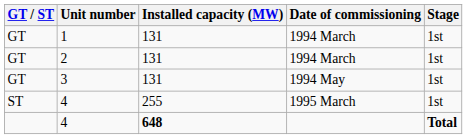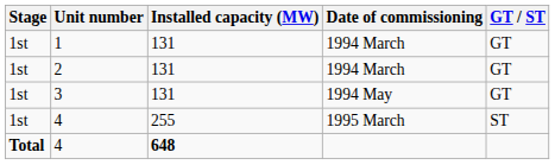 <table class="sortable wikitable">
 <tr>
-<th><a href='#'>GT</a> / <a href='#'>ST</a></th>
+<th>Stage</th>
 <th>Unit number</th>
 <th>Installed capacity (<a href='#'>MW</a>)</th>
 <th>Date of commissioning</th>
-<th>Stage</th>
+<th><a href='#'>GT</a> / <a href='#'>ST</a></th>
 </tr>
 <tr>
-<td>GT</td>
+<td>1st</td>
 <td>1</td>
 <td>131</td>
 <td>1994 March</td>
-<td>1st</td>
+<td>GT</td>
 </tr>
 <tr>
-<td>GT</td>
+<td>1st</td>
 <td>2</td>
 <td>131</td>
 <td>1994 March</td>
-<td>1st</td>
+<td>GT</td>
 </tr>
 <tr>
-<td>GT</td>
+<td>1st</td>
 <td>3</td>
 <td>131</td>
 <td>1994 May</td>
-<td>1st</td>
+<td>GT</td>
 </tr>
 <tr>
-<td>ST</td>
+<td>1st</td>
 <td>4</td>
 <td>255</td>
 <td>1995 March</td>
-<td>1st</td>
+<td>ST</td>
 </tr>
 <tr>
-<td></td>
+<td><strong>Total</strong></td>
 <td>4</td>
 <td><strong>648</strong></td>
 <td></td>
-<td><strong>Total</strong></td>
+<td></td>
 </tr>
 </table>
